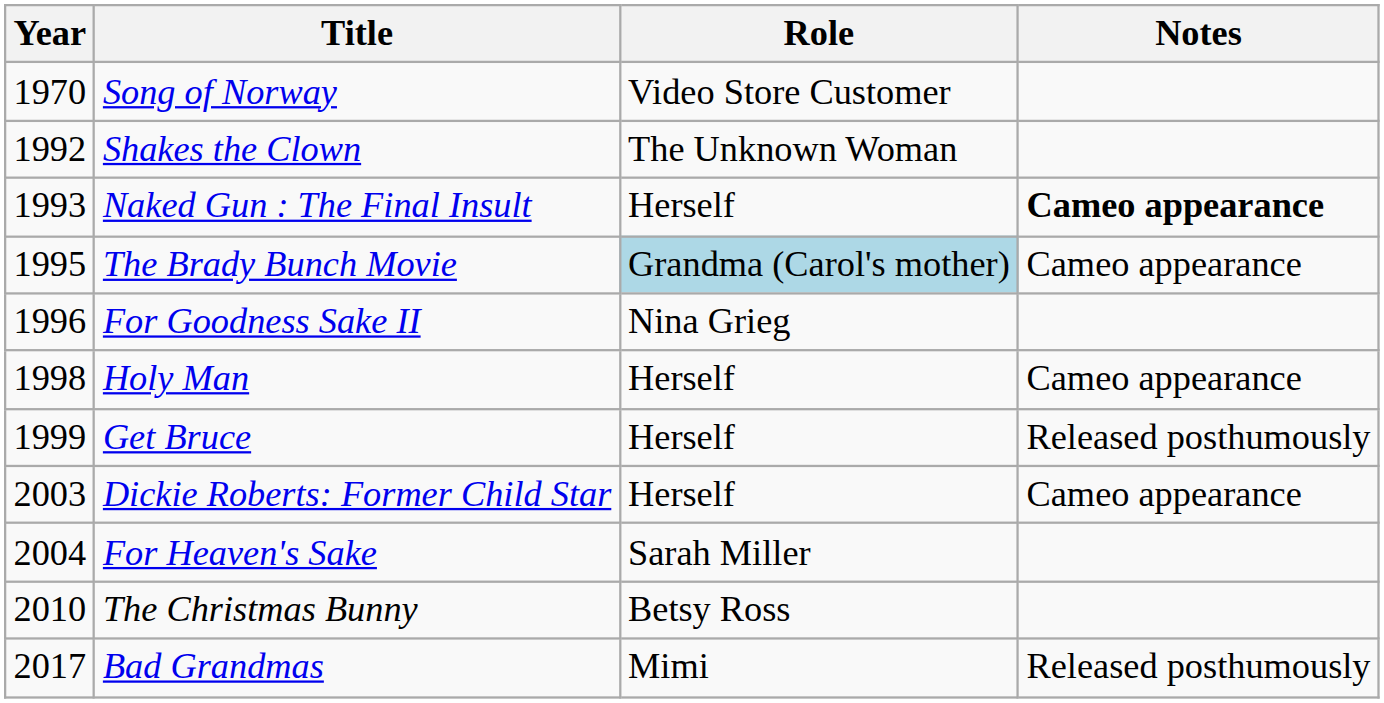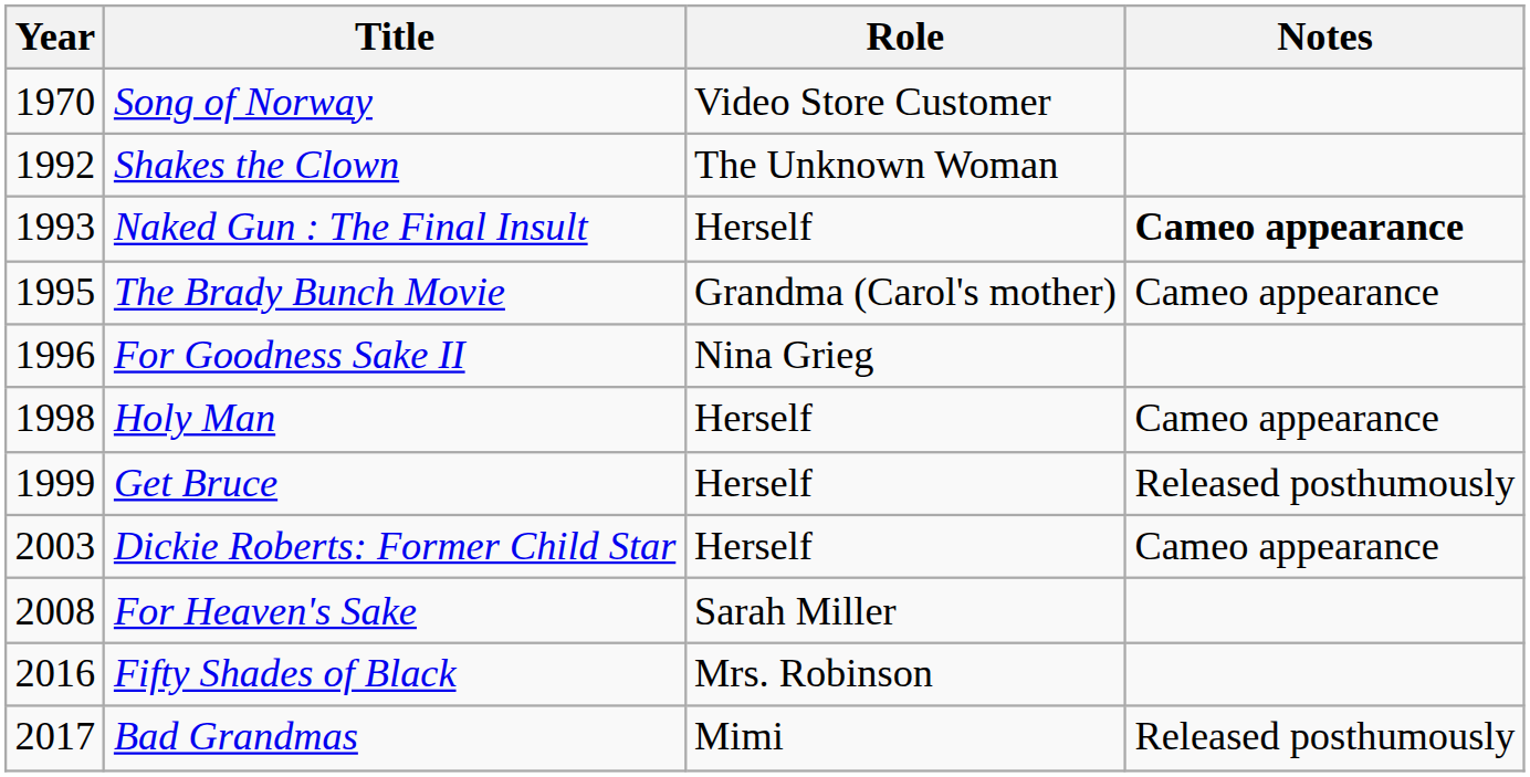 <table class="wikitable sortable">
 <tr>
 <th>Year</th>
 <th>Title</th>
 <th>Role</th>
 <th class="unsortable">Notes</th>
 </tr>
 <tr>
 <td>1970</td>
 <td><em><a href='#'>Song of Norway</a></em></td>
 <td>Video Store Customer</td>
 <td></td>
 </tr>
 <tr>
 <td>1992</td>
 <td><em><a href='#'>Shakes the Clown</a></em></td>
 <td>The Unknown Woman</td>
 <td></td>
 </tr>
 <tr>
 <td>1993</td>
 <td><em><a href='#'>Naked Gun : The Final Insult</a></em></td>
 <td>Herself</td>
 <td><strong>Cameo appearance</strong></td>
 </tr>
 <tr>
 <td>1995</td>
 <td><em><a href='#'>The Brady Bunch Movie</a></em></td>
-<td style="background: lightblue;">Grandma (Carol's mother)</td>
+<td>Grandma (Carol's mother)</td>
 <td>Cameo appearance</td>
 </tr>
 <tr>
 <td>1996</td>
 <td><em><a href='#'>For Goodness Sake II</a></em></td>
 <td>Nina Grieg</td>
 <td></td>
 </tr>
 <tr>
 <td>1998</td>
 <td><em><a href='#'>Holy Man</a></em></td>
 <td>Herself</td>
 <td>Cameo appearance</td>
 </tr>
 <tr>
 <td>1999</td>
 <td><em><a href='#'>Get Bruce</a></em></td>
 <td>Herself</td>
 <td>Released posthumously</td>
 </tr>
 <tr>
 <td>2003</td>
 <td><em><a href='#'>Dickie Roberts: Former Child Star</a></em></td>
 <td>Herself</td>
 <td>Cameo appearance</td>
 </tr>
 <tr>
-<td>2004</td>
+<td>2008</td>
 <td><em><a href='#'>For Heaven's Sake</a></em></td>
 <td>Sarah Miller</td>
 <td></td>
 </tr>
 <tr>
-<td>2010</td>
-<td><em>The Christmas Bunny</em></td>
-<td>Betsy Ross</td>
+<td>2016</td>
+<td><em><a href='#'>Fifty Shades of Black</a></em></td>
+<td>Mrs. Robinson</td>
 <td></td>
 </tr>
 <tr>
 <td>2017</td>
 <td><em><a href='#'>Bad Grandmas</a></em></td>
 <td>Mimi</td>
 <td>Released posthumously</td>
 </tr>
 </table>
